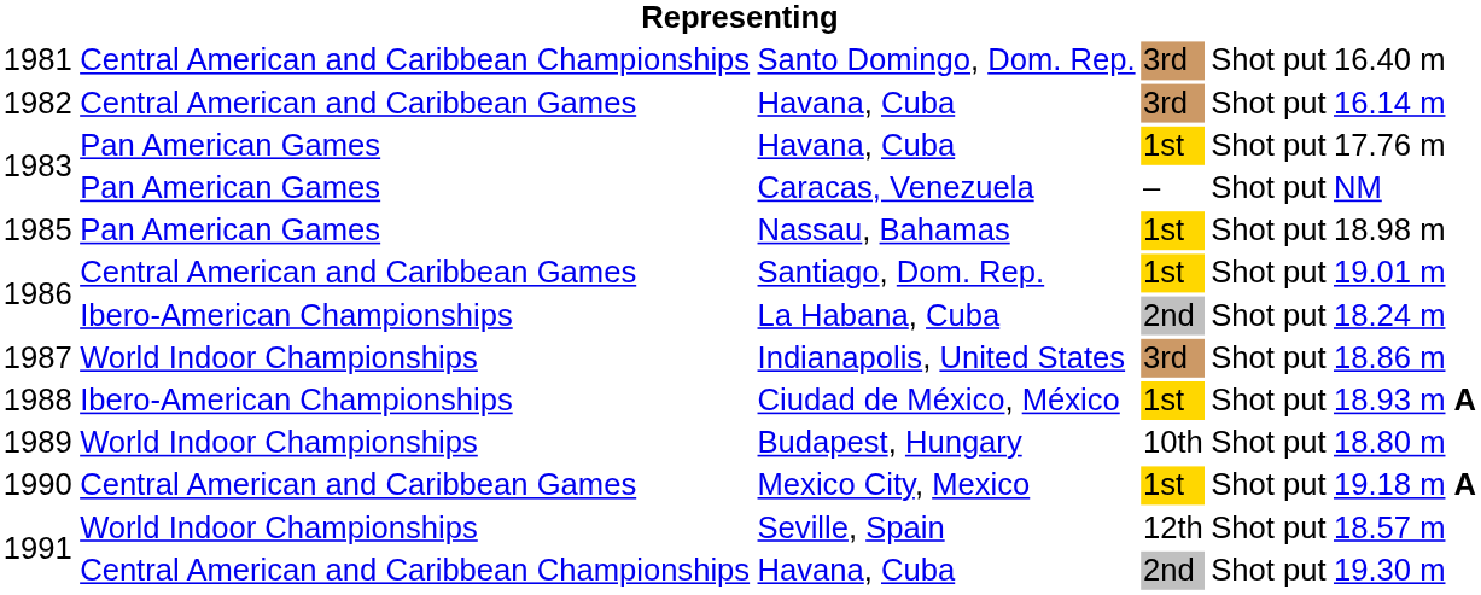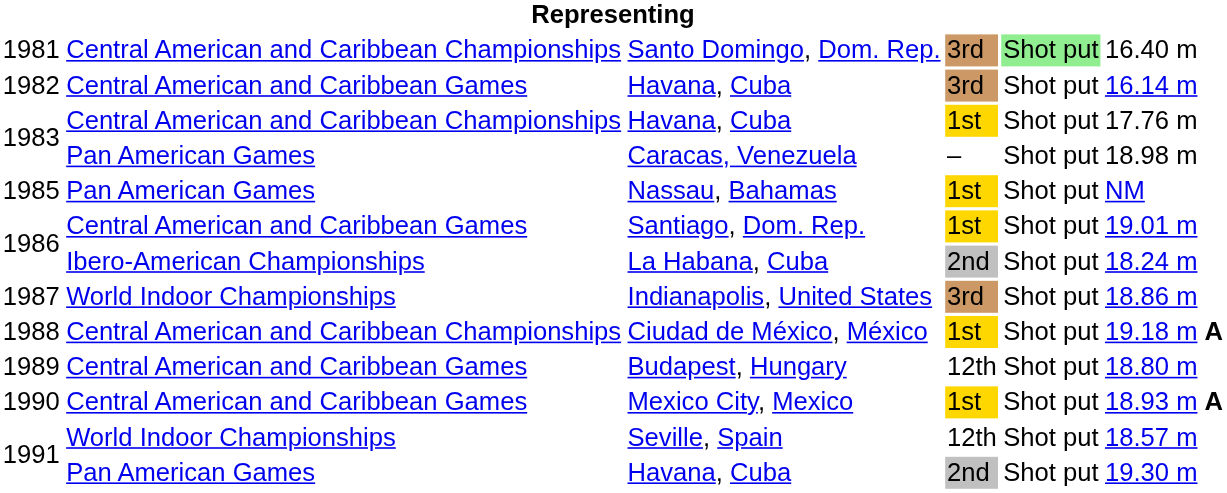 <table>
 <tr>
 <th colspan="6">Representing </th>
 </tr>
 <tr>
 <td>1981</td>
 <td><a href='#'>Central American and Caribbean Championships</a></td>
 <td><a href='#'>Santo Domingo</a>, <a href='#'>Dom. Rep.</a></td>
 <td bgcolor="cc9966">3rd</td>
-<td>Shot put</td>
+<td style="background: lightgreen;">Shot put</td>
 <td>16.40 m</td>
 </tr>
 <tr>
 <td>1982</td>
 <td><a href='#'>Central American and Caribbean Games</a></td>
 <td><a href='#'>Havana</a>, <a href='#'>Cuba</a></td>
 <td bgcolor="cc9966">3rd</td>
 <td>Shot put</td>
 <td><a href='#'>16.14 m</a></td>
 </tr>
 <tr>
 <td rowspan=2>1983</td>
-<td><a href='#'>Pan American Games</a></td>
+<td><a href='#'>Central American and Caribbean Championships</a></td>
 <td><a href='#'>Havana</a>, <a href='#'>Cuba</a></td>
 <td bgcolor="gold">1st</td>
 <td>Shot put</td>
 <td>17.76 m</td>
 </tr>
 <tr>
 <td><a href='#'>Pan American Games</a></td>
 <td><a href='#'>Caracas, Venezuela</a></td>
 <td>–</td>
 <td>Shot put</td>
-<td><a href='#'>NM</a></td>
+<td>18.98 m</td>
 </tr>
 <tr>
 <td>1985</td>
 <td><a href='#'>Pan American Games</a></td>
 <td><a href='#'>Nassau</a>, <a href='#'>Bahamas</a></td>
 <td bgcolor="gold">1st</td>
 <td>Shot put</td>
-<td>18.98 m</td>
+<td><a href='#'>NM</a></td>
 </tr>
 <tr>
 <td rowspan=2>1986</td>
 <td><a href='#'>Central American and Caribbean Games</a></td>
 <td><a href='#'>Santiago</a>, <a href='#'>Dom. Rep.</a></td>
 <td bgcolor="gold">1st</td>
 <td>Shot put</td>
 <td><a href='#'>19.01 m</a></td>
 </tr>
 <tr>
 <td><a href='#'>Ibero-American Championships</a></td>
 <td><a href='#'>La Habana</a>, <a href='#'>Cuba</a></td>
 <td bgcolor=silver>2nd</td>
 <td>Shot put</td>
 <td><a href='#'>18.24 m</a></td>
 </tr>
 <tr>
 <td>1987</td>
 <td><a href='#'>World Indoor Championships</a></td>
 <td><a href='#'>Indianapolis</a>, <a href='#'>United States</a></td>
 <td bgcolor="cc9966">3rd</td>
 <td>Shot put</td>
 <td><a href='#'>18.86 m</a></td>
 </tr>
 <tr>
 <td>1988</td>
-<td><a href='#'>Ibero-American Championships</a></td>
+<td><a href='#'>Central American and Caribbean Championships</a></td>
 <td><a href='#'>Ciudad de México</a>, <a href='#'>México</a></td>
 <td bgcolor=gold>1st</td>
 <td>Shot put</td>
-<td><a href='#'>18.93 m</a> <strong>A</strong></td>
+<td><a href='#'>19.18 m</a> <strong>A</strong></td>
 </tr>
 <tr>
 <td>1989</td>
-<td><a href='#'>World Indoor Championships</a></td>
+<td><a href='#'>Central American and Caribbean Games</a></td>
 <td><a href='#'>Budapest</a>, <a href='#'>Hungary</a></td>
-<td>10th</td>
+<td>12th</td>
 <td>Shot put</td>
 <td><a href='#'>18.80 m</a></td>
 </tr>
 <tr>
 <td>1990</td>
 <td><a href='#'>Central American and Caribbean Games</a></td>
 <td><a href='#'>Mexico City</a>, <a href='#'>Mexico</a></td>
 <td bgcolor="gold">1st</td>
 <td>Shot put</td>
-<td><a href='#'>19.18 m</a> <strong>A</strong></td>
+<td><a href='#'>18.93 m</a> <strong>A</strong></td>
 </tr>
 <tr>
 <td rowspan=2>1991</td>
 <td><a href='#'>World Indoor Championships</a></td>
 <td><a href='#'>Seville</a>, <a href='#'>Spain</a></td>
 <td>12th</td>
 <td>Shot put</td>
 <td><a href='#'>18.57 m</a></td>
 </tr>
 <tr>
-<td><a href='#'>Central American and Caribbean Championships</a></td>
+<td><a href='#'>Pan American Games</a></td>
 <td><a href='#'>Havana</a>, <a href='#'>Cuba</a></td>
 <td bgcolor="silver">2nd</td>
 <td>Shot put</td>
 <td><a href='#'>19.30 m</a></td>
 </tr>
 </table>
